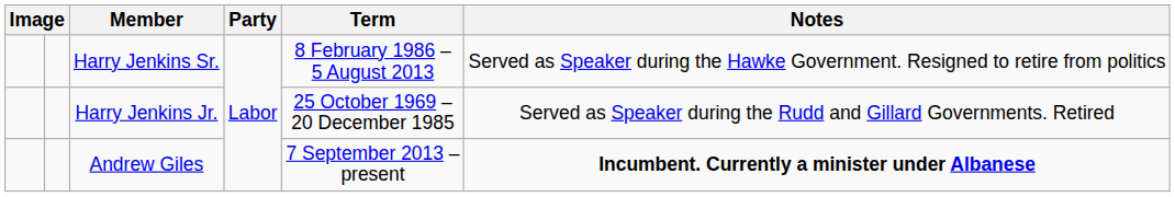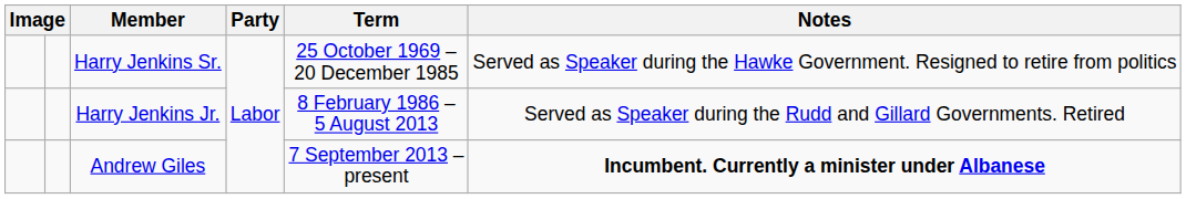 <table class=wikitable style="text-align:center">
 <tr>
 <th colspan=2>Image</th>
 <th>Member</th>
 <th>Party</th>
 <th>Term</th>
 <th>Notes</th>
 </tr>
 <tr>
 <td> </td>
 <td></td>
 <td><a href='#'>Harry Jenkins Sr.</a><br></td>
 <td rowspan="3"><a href='#'>Labor</a></td>
-<td nowrap><a href='#'>8 February 1986</a> –<br><a href='#'>5 August 2013</a></td>
+<td nowrap><a href='#'>25 October 1969</a> –<br>20 December 1985</td>
 <td>Served as <a href='#'>Speaker</a> during the <a href='#'>Hawke</a> Government. Resigned to retire from politics</td>
 </tr>
 <tr>
 <td> </td>
 <td></td>
 <td><a href='#'>Harry Jenkins Jr.</a><br></td>
-<td nowrap><a href='#'>25 October 1969</a> –<br>20 December 1985</td>
+<td nowrap><a href='#'>8 February 1986</a> –<br><a href='#'>5 August 2013</a></td>
 <td>Served as <a href='#'>Speaker</a> during the <a href='#'>Rudd</a> and <a href='#'>Gillard</a> Governments. Retired</td>
 </tr>
 <tr>
 <td> </td>
 <td></td>
 <td><a href='#'>Andrew Giles</a><br></td>
 <td nowrap><a href='#'>7 September 2013</a> –<br>present</td>
 <td><strong>Incumbent. Currently a minister under <a href='#'>Albanese</a></strong></td>
 </tr>
 </table>
